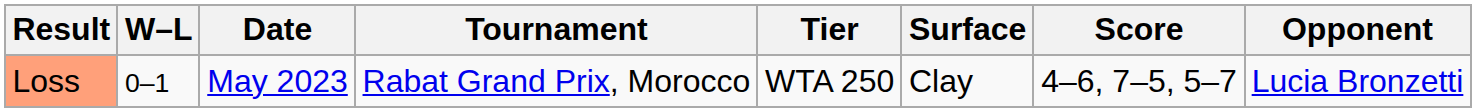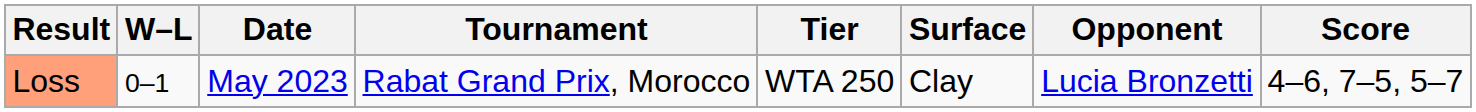 <table class="sortable wikitable">
 <tr>
 <th>Result</th>
 <th class="unsortable">W–L</th>
 <th>Date</th>
 <th>Tournament</th>
 <th>Tier</th>
 <th>Surface</th>
+<th>Opponent</th>
 <th class="unsortable">Score</th>
-<th>Opponent</th>
 </tr>
 <tr>
 <td bgcolor="FFA07A">Loss</td>
 <td><small>0–1</small></td>
 <td><a href='#'>May 2023</a></td>
 <td><a href='#'>Rabat Grand Prix</a>, Morocco</td>
 <td>WTA 250</td>
 <td>Clay</td>
+<td> <a href='#'>Lucia Bronzetti</a></td>
 <td>4–6, 7–5, 5–7</td>
-<td> <a href='#'>Lucia Bronzetti</a></td>
 </tr>
 </table>
